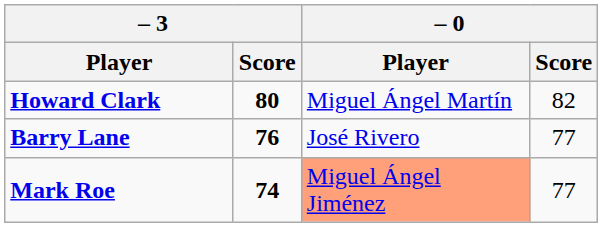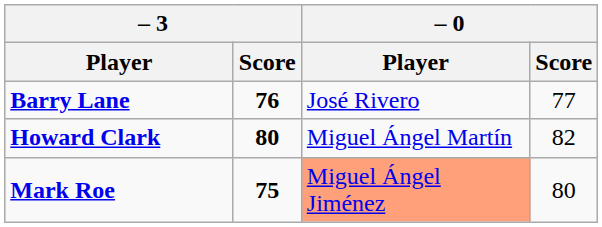 <table class=wikitable>
 <tr>
 <th colspan=2> – 3</th>
 <th colspan=2> – 0</th>
 </tr>
 <tr>
 <th width=145>Player</th>
 <th>Score</th>
 <th width=145>Player</th>
 <th>Score</th>
 </tr>
 <tr>
+<td><strong><a href='#'>Barry Lane</a></strong></td>
+<td align=center><strong>76</strong></td>
+<td><a href='#'>José Rivero</a></td>
+<td align=center>77</td>
+</tr>
+<tr>
 <td><strong><a href='#'>Howard Clark</a></strong></td>
 <td align=center><strong>80</strong></td>
 <td><a href='#'>Miguel Ángel Martín</a></td>
 <td align=center>82</td>
 </tr>
 <tr>
-<td><strong><a href='#'>Barry Lane</a></strong></td>
-<td align=center><strong>76</strong></td>
-<td><a href='#'>José Rivero</a></td>
-<td align=center>77</td>
-</tr>
-<tr>
 <td><strong><a href='#'>Mark Roe</a></strong></td>
-<td align=center><strong>74</strong></td>
+<td align=center><strong>75</strong></td>
 <td style="background: lightsalmon;"><a href='#'>Miguel Ángel Jiménez</a></td>
-<td align=center>77</td>
+<td align=center>80</td>
 </tr>
 </table>
